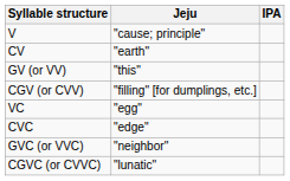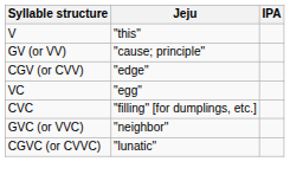 <table class="wikitable">
 <tr>
 <th>Syllable structure</th>
 <th>Jeju</th>
 <th>IPA</th>
 </tr>
 <tr>
 <td>V</td>
+<td>  "this"</td>
+<td></td>
+</tr>
+<tr>
+<td>GV (or VV)</td>
 <td>  "cause; principle"</td>
 <td></td>
 </tr>
 <tr>
-<td>CV</td>
-<td>  "earth"</td>
-<td></td>
-</tr>
-<tr>
-<td>GV (or VV)</td>
-<td>  "this"</td>
-<td></td>
-</tr>
-<tr>
 <td>CGV (or CVV)</td>
-<td>  "filling" [for dumplings, etc.]</td>
+<td>  "edge"</td>
 <td></td>
 </tr>
 <tr>
 <td>VC</td>
 <td>  "egg"</td>
 <td></td>
 </tr>
 <tr>
 <td>CVC</td>
-<td>  "edge"</td>
+<td>  "filling" [for dumplings, etc.]</td>
 <td></td>
 </tr>
 <tr>
 <td>GVC (or VVC)</td>
 <td>  "neighbor"</td>
 <td></td>
 </tr>
 <tr>
 <td>CGVC (or CVVC)</td>
 <td>  "lunatic"</td>
 <td></td>
 </tr>
 </table>
